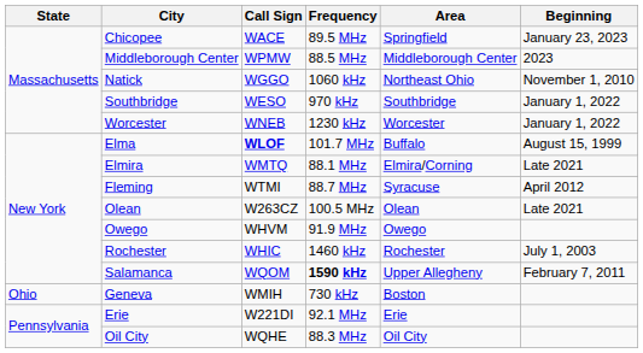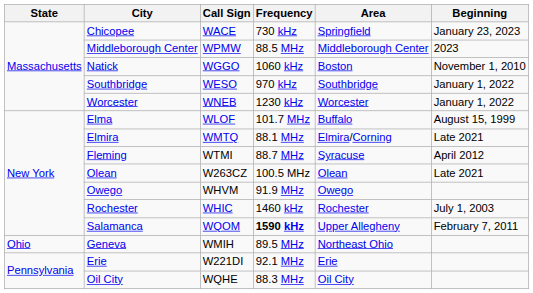 <table class="wikitable">
 <tr>
 <th>State</th>
 <th>City</th>
 <th>Call Sign</th>
 <th>Frequency</th>
 <th>Area</th>
 <th>Beginning</th>
 </tr>
 <tr>
 <td rowspan="5"><a href='#'>Massachusetts</a></td>
 <td><a href='#'>Chicopee</a></td>
 <td><a href='#'>WACE</a></td>
-<td>89.5 <a href='#'>MHz</a></td>
+<td>730 <a href='#'>kHz</a></td>
 <td><a href='#'>Springfield</a></td>
 <td>January 23, 2023</td>
 </tr>
 <tr>
 <td><a href='#'>Middleborough Center</a></td>
 <td><a href='#'>WPMW</a></td>
 <td>88.5 <a href='#'>MHz</a></td>
 <td><a href='#'>Middleborough Center</a></td>
 <td>2023</td>
 </tr>
 <tr>
 <td><a href='#'>Natick</a></td>
 <td><a href='#'>WGGO</a></td>
 <td>1060 <a href='#'>kHz</a></td>
-<td><a href='#'>Northeast Ohio</a></td>
+<td><a href='#'>Boston</a></td>
 <td>November 1, 2010</td>
 </tr>
 <tr>
 <td><a href='#'>Southbridge</a></td>
 <td><a href='#'>WESO</a></td>
 <td>970 <a href='#'>kHz</a></td>
 <td><a href='#'>Southbridge</a></td>
 <td>January 1, 2022</td>
 </tr>
 <tr>
 <td><a href='#'>Worcester</a></td>
 <td><a href='#'>WNEB</a></td>
 <td>1230 <a href='#'>kHz</a></td>
 <td><a href='#'>Worcester</a></td>
 <td>January 1, 2022</td>
 </tr>
 <tr>
 <td rowspan="7"><a href='#'>New York</a></td>
 <td><a href='#'>Elma</a></td>
-<td><strong><a href='#'>WLOF</a></strong></td>
+<td><a href='#'>WLOF</a></td>
 <td>101.7 <a href='#'>MHz</a></td>
 <td><a href='#'>Buffalo</a></td>
 <td>August 15, 1999</td>
 </tr>
 <tr>
 <td><a href='#'>Elmira</a></td>
 <td><a href='#'>WMTQ</a></td>
 <td>88.1 <a href='#'>MHz</a></td>
 <td><a href='#'>Elmira</a>/<a href='#'>Corning</a></td>
 <td>Late 2021</td>
 </tr>
 <tr>
 <td><a href='#'>Fleming</a></td>
 <td>WTMI</td>
 <td>88.7 <a href='#'>MHz</a></td>
 <td><a href='#'>Syracuse</a></td>
 <td>April 2012</td>
 </tr>
 <tr>
 <td><a href='#'>Olean</a></td>
 <td>W263CZ</td>
 <td>100.5 MHz</td>
 <td><a href='#'>Olean</a></td>
 <td>Late 2021</td>
 </tr>
 <tr>
 <td><a href='#'>Owego</a></td>
 <td>WHVM</td>
 <td>91.9 <a href='#'>MHz</a></td>
 <td><a href='#'>Owego</a></td>
 <td></td>
 </tr>
 <tr>
 <td><a href='#'>Rochester</a></td>
 <td><a href='#'>WHIC</a></td>
 <td>1460 <a href='#'>kHz</a></td>
 <td><a href='#'>Rochester</a></td>
 <td>July 1, 2003</td>
 </tr>
 <tr>
 <td><a href='#'>Salamanca</a></td>
 <td><a href='#'>WQOM</a></td>
 <td><strong>1590 <a href='#'>kHz</a></strong></td>
 <td><a href='#'>Upper Allegheny</a></td>
 <td>February 7, 2011</td>
 </tr>
 <tr>
 <td><a href='#'>Ohio</a></td>
 <td><a href='#'>Geneva</a></td>
 <td>WMIH</td>
-<td>730 <a href='#'>kHz</a></td>
-<td><a href='#'>Boston</a></td>
+<td>89.5 <a href='#'>MHz</a></td>
+<td><a href='#'>Northeast Ohio</a></td>
 <td></td>
 </tr>
 <tr>
 <td rowspan="2"><a href='#'>Pennsylvania</a></td>
 <td><a href='#'>Erie</a></td>
 <td>W221DI</td>
 <td>92.1 <a href='#'>MHz</a></td>
 <td><a href='#'>Erie</a></td>
 <td></td>
 </tr>
 <tr>
 <td><a href='#'>Oil City</a></td>
 <td>WQHE</td>
 <td>88.3 <a href='#'>MHz</a></td>
 <td><a href='#'>Oil City</a></td>
 <td></td>
 </tr>
 </table>
